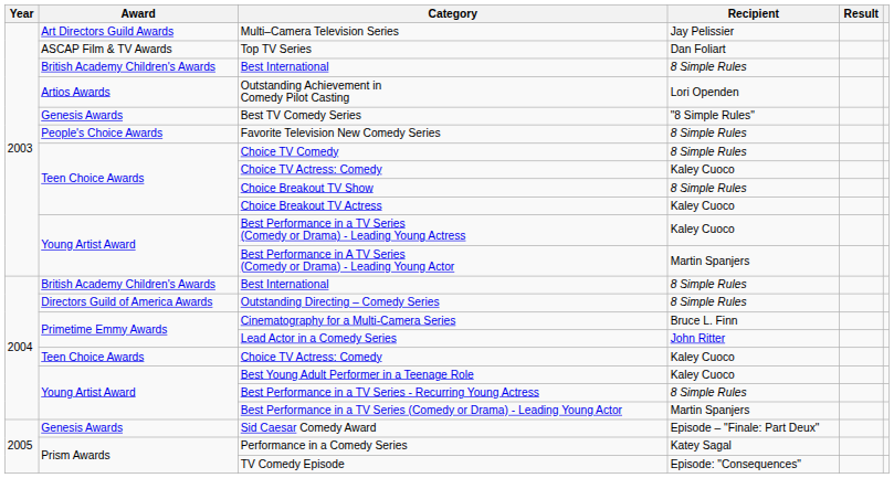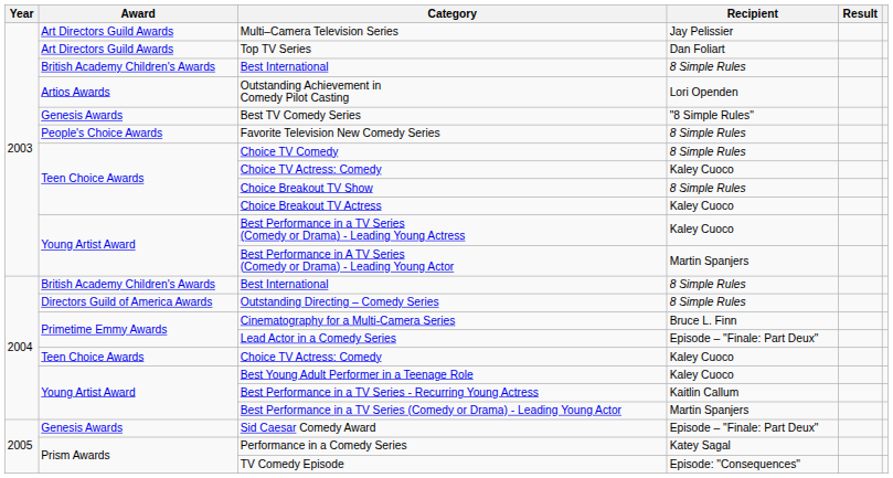 <table class="wikitable sortable" style="width: 99%;">
 <tr>
 <th scope="col">Year</th>
 <th scope="col">Award</th>
 <th scope="col">Category</th>
 <th scope="col">Recipient</th>
 <th scope="col">Result</th>
 <th scope="col" class="unsortable"></th>
 </tr>
 <tr>
 <td rowspan="12">2003</td>
 <td><a href='#'>Art Directors Guild Awards</a></td>
 <td>Multi–Camera Television Series</td>
 <td>Jay Pelissier </td>
 <td></td>
 <td style="text-align:center;"></td>
 </tr>
 <tr>
-<td>ASCAP Film & TV Awards</td>
+<td><a href='#'>Art Directors Guild Awards</a></td>
 <td>Top TV Series</td>
 <td>Dan Foliart</td>
 <td></td>
 <td style="text-align:center;"></td>
 </tr>
 <tr>
 <td><a href='#'>British Academy Children's Awards</a></td>
 <td><a href='#'>Best International</a></td>
 <td><em>8 Simple Rules</em></td>
 <td></td>
 <td style="text-align:center;"></td>
 </tr>
 <tr>
 <td><a href='#'>Artios Awards</a></td>
 <td>Outstanding Achievement in<br>Comedy Pilot Casting</td>
 <td>Lori Openden</td>
 <td></td>
 <td style="text-align:center;"></td>
 </tr>
 <tr>
 <td><a href='#'>Genesis Awards</a></td>
 <td>Best TV Comedy Series</td>
 <td>"8 Simple Rules" </td>
 <td></td>
 <td style="text-align:center;"></td>
 </tr>
 <tr>
 <td><a href='#'>People's Choice Awards</a></td>
 <td>Favorite Television New Comedy Series</td>
 <td><em>8 Simple Rules</em></td>
 <td></td>
 <td style="text-align:center;"></td>
 </tr>
 <tr>
 <td rowspan="4"><a href='#'>Teen Choice Awards</a></td>
 <td><a href='#'>Choice TV Comedy</a></td>
 <td><em>8 Simple Rules</em></td>
 <td></td>
 <td style="text-align:center;"></td>
 </tr>
 <tr>
 <td><a href='#'>Choice TV Actress: Comedy</a></td>
 <td>Kaley Cuoco</td>
 <td></td>
 <td style="text-align:center;"></td>
 </tr>
 <tr>
 <td><a href='#'>Choice Breakout TV Show</a></td>
 <td><em>8 Simple Rules</em></td>
 <td></td>
 <td style="text-align:center;"></td>
 </tr>
 <tr>
 <td><a href='#'>Choice Breakout TV Actress</a></td>
 <td>Kaley Cuoco</td>
 <td></td>
 <td style="text-align:center;"></td>
 </tr>
 <tr>
 <td rowspan="2"><a href='#'>Young Artist Award</a></td>
 <td><a href='#'>Best Performance in a TV Series<br>(Comedy or Drama) - Leading Young Actress</a></td>
 <td>Kaley Cuoco</td>
 <td></td>
 <td style="text-align:center;"></td>
 </tr>
 <tr>
 <td><a href='#'>Best Performance in A TV Series<br>(Comedy or Drama) - Leading Young Actor</a></td>
 <td>Martin Spanjers</td>
 <td></td>
 <td style="text-align:center;"></td>
 </tr>
 <tr>
 <td rowspan="8">2004</td>
 <td><a href='#'>British Academy Children's Awards</a></td>
 <td><a href='#'>Best International</a></td>
 <td><em>8 Simple Rules</em></td>
 <td></td>
 <td align="center"></td>
 </tr>
 <tr>
 <td><a href='#'>Directors Guild of America Awards</a></td>
 <td><a href='#'>Outstanding Directing – Comedy Series</a></td>
 <td><em>8 Simple Rules</em></td>
 <td></td>
 <td style="text-align:center;"></td>
 </tr>
 <tr>
 <td rowspan="2"><a href='#'>Primetime Emmy Awards</a></td>
 <td><a href='#'>Cinematography for a Multi-Camera Series</a></td>
 <td>Bruce L. Finn </td>
 <td></td>
 <td style="text-align:center;"></td>
 </tr>
 <tr>
 <td><a href='#'>Lead Actor in a Comedy Series</a></td>
-<td><a href='#'>John Ritter</a> </td>
+<td>Episode – "Finale: Part Deux"</td>
 <td></td>
 <td style="text-align:center;"></td>
 </tr>
 <tr>
 <td><a href='#'>Teen Choice Awards</a></td>
 <td><a href='#'>Choice TV Actress: Comedy</a></td>
 <td>Kaley Cuoco</td>
 <td></td>
 <td style="text-align:center;"></td>
 </tr>
 <tr>
 <td rowspan="3"><a href='#'>Young Artist Award</a></td>
 <td><a href='#'>Best Young Adult Performer in a Teenage Role</a></td>
 <td>Kaley Cuoco</td>
 <td></td>
 <td style="text-align:center;"></td>
 </tr>
 <tr>
 <td><a href='#'>Best Performance in a TV Series - Recurring Young Actress</a></td>
-<td><em>8 Simple Rules</em></td>
+<td>Kaitlin Callum</td>
 <td></td>
 <td style="text-align:center;"></td>
 </tr>
 <tr>
 <td><a href='#'>Best Performance in a TV Series (Comedy or Drama) - Leading Young Actor</a></td>
 <td>Martin Spanjers</td>
 <td></td>
 <td style="text-align:center;"></td>
 </tr>
 <tr>
 <td rowspan="3">2005</td>
 <td><a href='#'>Genesis Awards</a></td>
 <td><a href='#'>Sid Caesar</a> Comedy Award</td>
 <td>Episode – "Finale: Part Deux"</td>
 <td></td>
 <td style="text-align:center;"></td>
 </tr>
 <tr>
 <td rowspan="2">Prism Awards</td>
 <td>Performance in a Comedy Series</td>
 <td>Katey Sagal</td>
 <td></td>
 <td style="text-align:center;"></td>
 </tr>
 <tr>
 <td>TV Comedy Episode</td>
 <td>Episode: "Consequences"</td>
 <td></td>
 <td style="text-align:center;"></td>
 </tr>
 </table>
